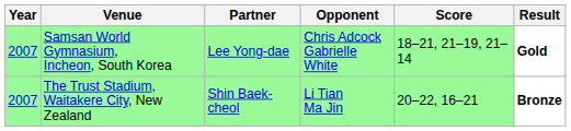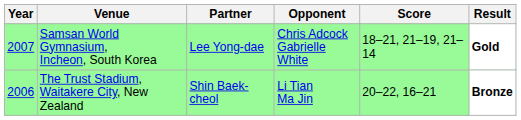 <table class="sortable wikitable" style="font-size: 90%;">
 <tr>
 <th>Year</th>
 <th>Venue</th>
 <th>Partner</th>
 <th>Opponent</th>
 <th>Score</th>
 <th>Result</th>
 </tr>
 <tr style="background:#98FB98">
 <td align="center"><a href='#'>2007</a></td>
 <td align="left"><a href='#'>Samsan World Gymnasium</a>,<br><a href='#'>Incheon</a>, South Korea</td>
 <td align="left"> <a href='#'>Lee Yong-dae</a></td>
 <td align="left"> <a href='#'>Chris Adcock</a><br> <a href='#'>Gabrielle White</a></td>
 <td align="left">18–21, 21–19, 21–14</td>
 <td style="text-align:left; background:white"> <strong>Gold</strong></td>
 </tr>
 <tr style="background:#98FB98">
-<td align="center"><a href='#'>2007</a></td>
+<td align="center"><a href='#'>2006</a></td>
 <td align="left"><a href='#'>The Trust Stadium</a>,<br><a href='#'>Waitakere City</a>, New Zealand</td>
 <td align="left"> <a href='#'>Shin Baek-cheol</a></td>
 <td align="left"> <a href='#'>Li Tian</a><br> <a href='#'>Ma Jin</a></td>
 <td align="left">20–22, 16–21</td>
 <td style="text-align:left; background:white"> <strong>Bronze</strong></td>
 </tr>
 </table>
